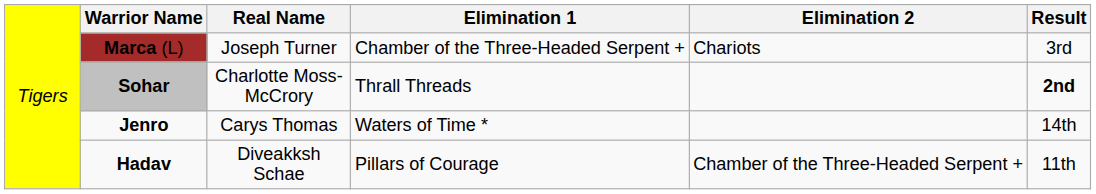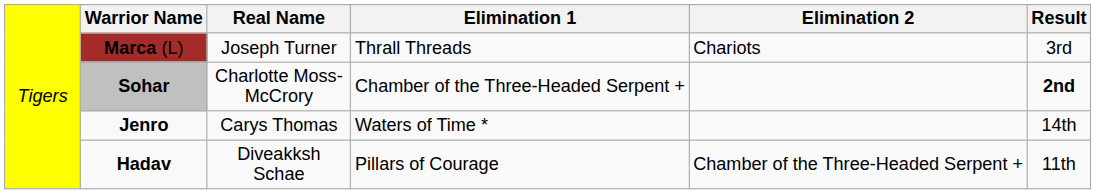 <table class="wikitable">
 <tr>
 <td rowspan="5" bgcolor="yellow" style="color:black" width="60" align="center"><em>Tigers</em></td>
 <th>Warrior Name</th>
 <th>Real Name</th>
 <th>Elimination 1</th>
 <th>Elimination 2</th>
 <th>Result</th>
 </tr>
 <tr>
 <td bgcolor="brown" align="center"><strong>Marca</strong> (L)</td>
 <td align="center">Joseph Turner</td>
-<td>Chamber of the Three-Headed Serpent +</td>
+<td>Thrall Threads</td>
 <td>Chariots</td>
 <td align="center">3rd</td>
 </tr>
 <tr>
 <td bgcolor="silver" align="center"><strong>Sohar</strong></td>
 <td width="120px" align="center">Charlotte Moss-McCrory</td>
-<td>Thrall Threads</td>
+<td>Chamber of the Three-Headed Serpent +</td>
 <td></td>
 <td align="center"><strong>2nd</strong></td>
 </tr>
 <tr>
 <td align="center"><strong>Jenro</strong></td>
 <td width="120px" align="center">Carys Thomas</td>
 <td>Waters of Time *</td>
 <td></td>
 <td align="center">14th</td>
 </tr>
 <tr>
 <td align="center"><strong>Hadav</strong></td>
 <td align="center">Diveakksh Schae</td>
 <td>Pillars of Courage</td>
 <td>Chamber of the Three-Headed Serpent +</td>
 <td align="center">11th</td>
 </tr>
 </table>
